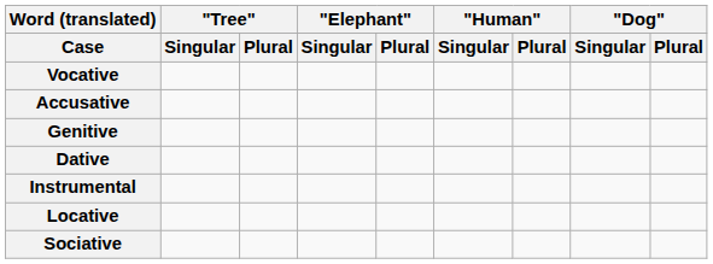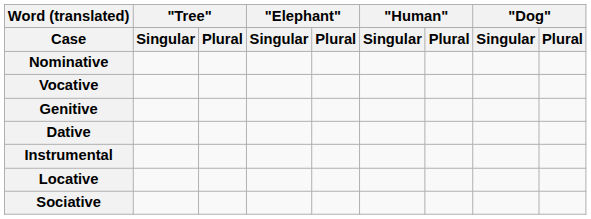 <table class="wikitable">
 <tr>
 <th scope="row">Word (translated)</th>
 <th colspan="2" scope="col">"Tree"</th>
 <th colspan="2" scope="col">"Elephant"</th>
 <th colspan="2" scope="col">"Human"</th>
 <th colspan="2" scope="col">"Dog"</th>
 </tr>
 <tr>
 <th scope="col">Case</th>
 <th scope="col">Singular</th>
 <th scope="col">Plural</th>
 <th scope="col">Singular</th>
 <th scope="col">Plural</th>
 <th scope="col">Singular</th>
 <th scope="col">Plural</th>
 <th scope="col">Singular</th>
 <th scope="col">Plural</th>
 </tr>
 <tr>
-<th scope="row">Vocative</th>
+<th scope="row">Nominative</th>
 <td><br></td>
 <td><br></td>
 <td><br></td>
 <td><br></td>
 <td><br></td>
 <td><br></td>
 <td><br></td>
 <td><br></td>
 </tr>
 <tr>
-<th scope="row">Accusative</th>
+<th scope="row">Vocative</th>
 <td><br></td>
 <td><br></td>
 <td><br></td>
 <td><br></td>
 <td><br></td>
 <td><br></td>
 <td><br></td>
 <td><br></td>
 </tr>
 <tr>
 <th scope="row">Genitive</th>
 <td><br></td>
 <td><br></td>
 <td><br></td>
 <td><br></td>
 <td><br></td>
 <td><br></td>
 <td><br></td>
 <td><br></td>
 </tr>
 <tr>
 <th scope="row">Dative</th>
 <td><br></td>
 <td><br></td>
 <td><br></td>
 <td><br></td>
 <td><br></td>
 <td><br></td>
 <td><br></td>
 <td><br></td>
 </tr>
 <tr>
 <th scope="row">Instrumental</th>
 <td><br></td>
 <td><br></td>
 <td><br></td>
 <td><br></td>
 <td><br></td>
 <td><br></td>
 <td><br></td>
 <td><br></td>
 </tr>
 <tr>
 <th scope="row">Locative</th>
 <td><br></td>
 <td><br></td>
 <td><br></td>
 <td><br></td>
 <td><br></td>
 <td><br></td>
 <td><br></td>
 <td><br></td>
 </tr>
 <tr>
 <th scope="row">Sociative</th>
 <td><br></td>
 <td><br></td>
 <td><br></td>
 <td><br></td>
 <td><br></td>
 <td><br></td>
 <td><br></td>
 <td><br></td>
 </tr>
 </table>
